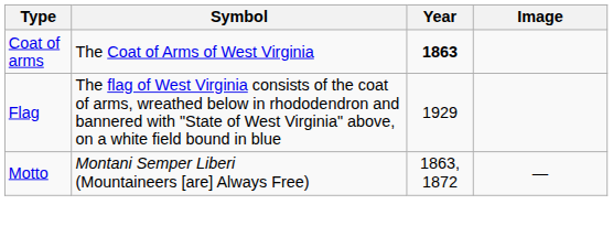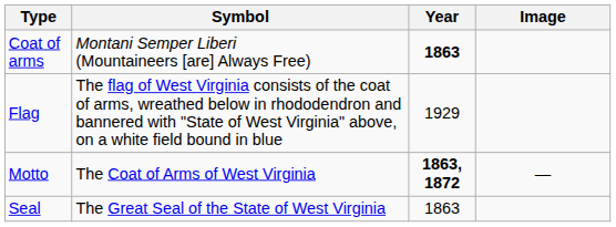 <table class="wikitable">
 <tr>
 <th width="10%">Type</th>
 <th width="50%">Symbol</th>
 <th width="10%">Year</th>
 <th width="20%">Image</th>
 </tr>
 <tr>
 <td><a href='#'>Coat of arms</a></td>
-<td>The <a href='#'>Coat of Arms of West Virginia</a></td>
+<td><em>Montani Semper Liberi</em><br> (Mountaineers [are] Always Free)</td>
 <td align="center"><strong>1863</strong></td>
 <td align="center"></td>
 </tr>
 <tr>
 <td><a href='#'>Flag</a></td>
 <td>The <a href='#'>flag of West Virginia</a> consists of the coat of arms, wreathed below in rhododendron and bannered with "State of West Virginia" above, on a white field bound in blue</td>
 <td align="center">1929</td>
 <td align="center"></td>
 </tr>
 <tr>
 <td><a href='#'>Motto</a></td>
-<td><em>Montani Semper Liberi</em><br> (Mountaineers [are] Always Free)</td>
-<td align="center">1863, 1872</td>
+<td>The <a href='#'>Coat of Arms of West Virginia</a></td>
+<td align="center"><strong>1863, 1872</strong></td>
 <td align="center">—</td>
 </tr>
+<tr>
+<td><a href='#'>Seal</a></td>
+<td>The <a href='#'>Great Seal of the State of West Virginia</a></td>
+<td align="center">1863</td>
+<td align="center"></td>
+</tr>
 </table>
